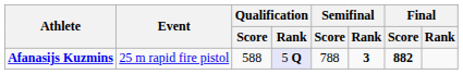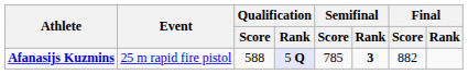 <table class="wikitable" style="font-size:90%">
 <tr>
 <th rowspan="2">Athlete</th>
 <th rowspan="2">Event</th>
 <th colspan="2">Qualification</th>
 <th colspan="2">Semifinal</th>
 <th colspan="2">Final</th>
 </tr>
 <tr>
 <th>Score</th>
 <th>Rank</th>
 <th>Score</th>
 <th>Rank</th>
 <th>Score</th>
 <th>Rank</th>
 </tr>
 <tr>
 <td><strong><a href='#'>Afanasijs Kuzmins</a></strong></td>
 <td><a href='#'>25 m rapid fire pistol</a></td>
 <td align="center">588</td>
 <td align="center" style="background: lavender;">5 <strong>Q</strong></td>
-<td align="center">788</td>
+<td align="center">785</td>
 <td align="center"><strong>3</strong></td>
-<td align="center"><strong>882</strong></td>
+<td align="center">882</td>
 <td align="center"></td>
 </tr>
 </table>
